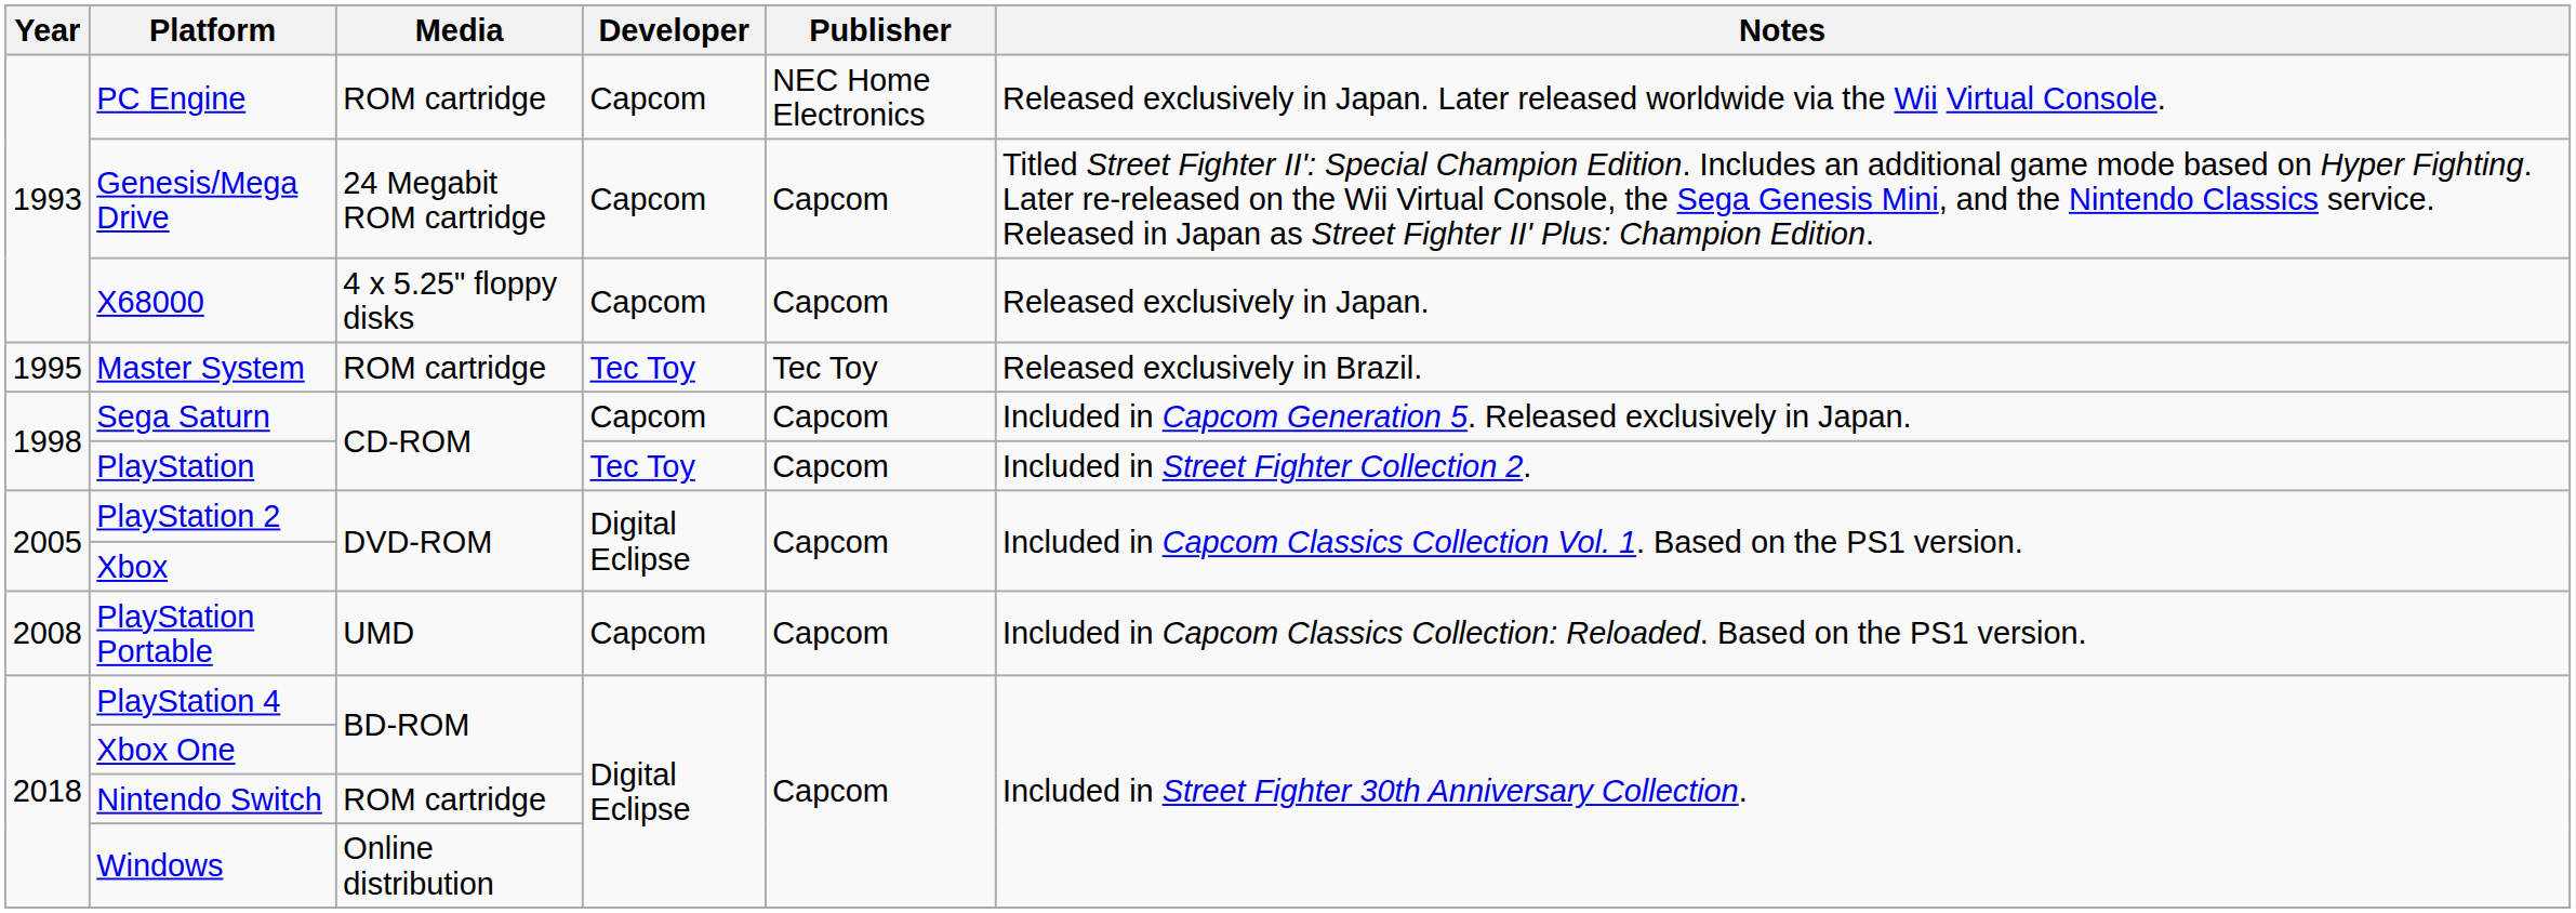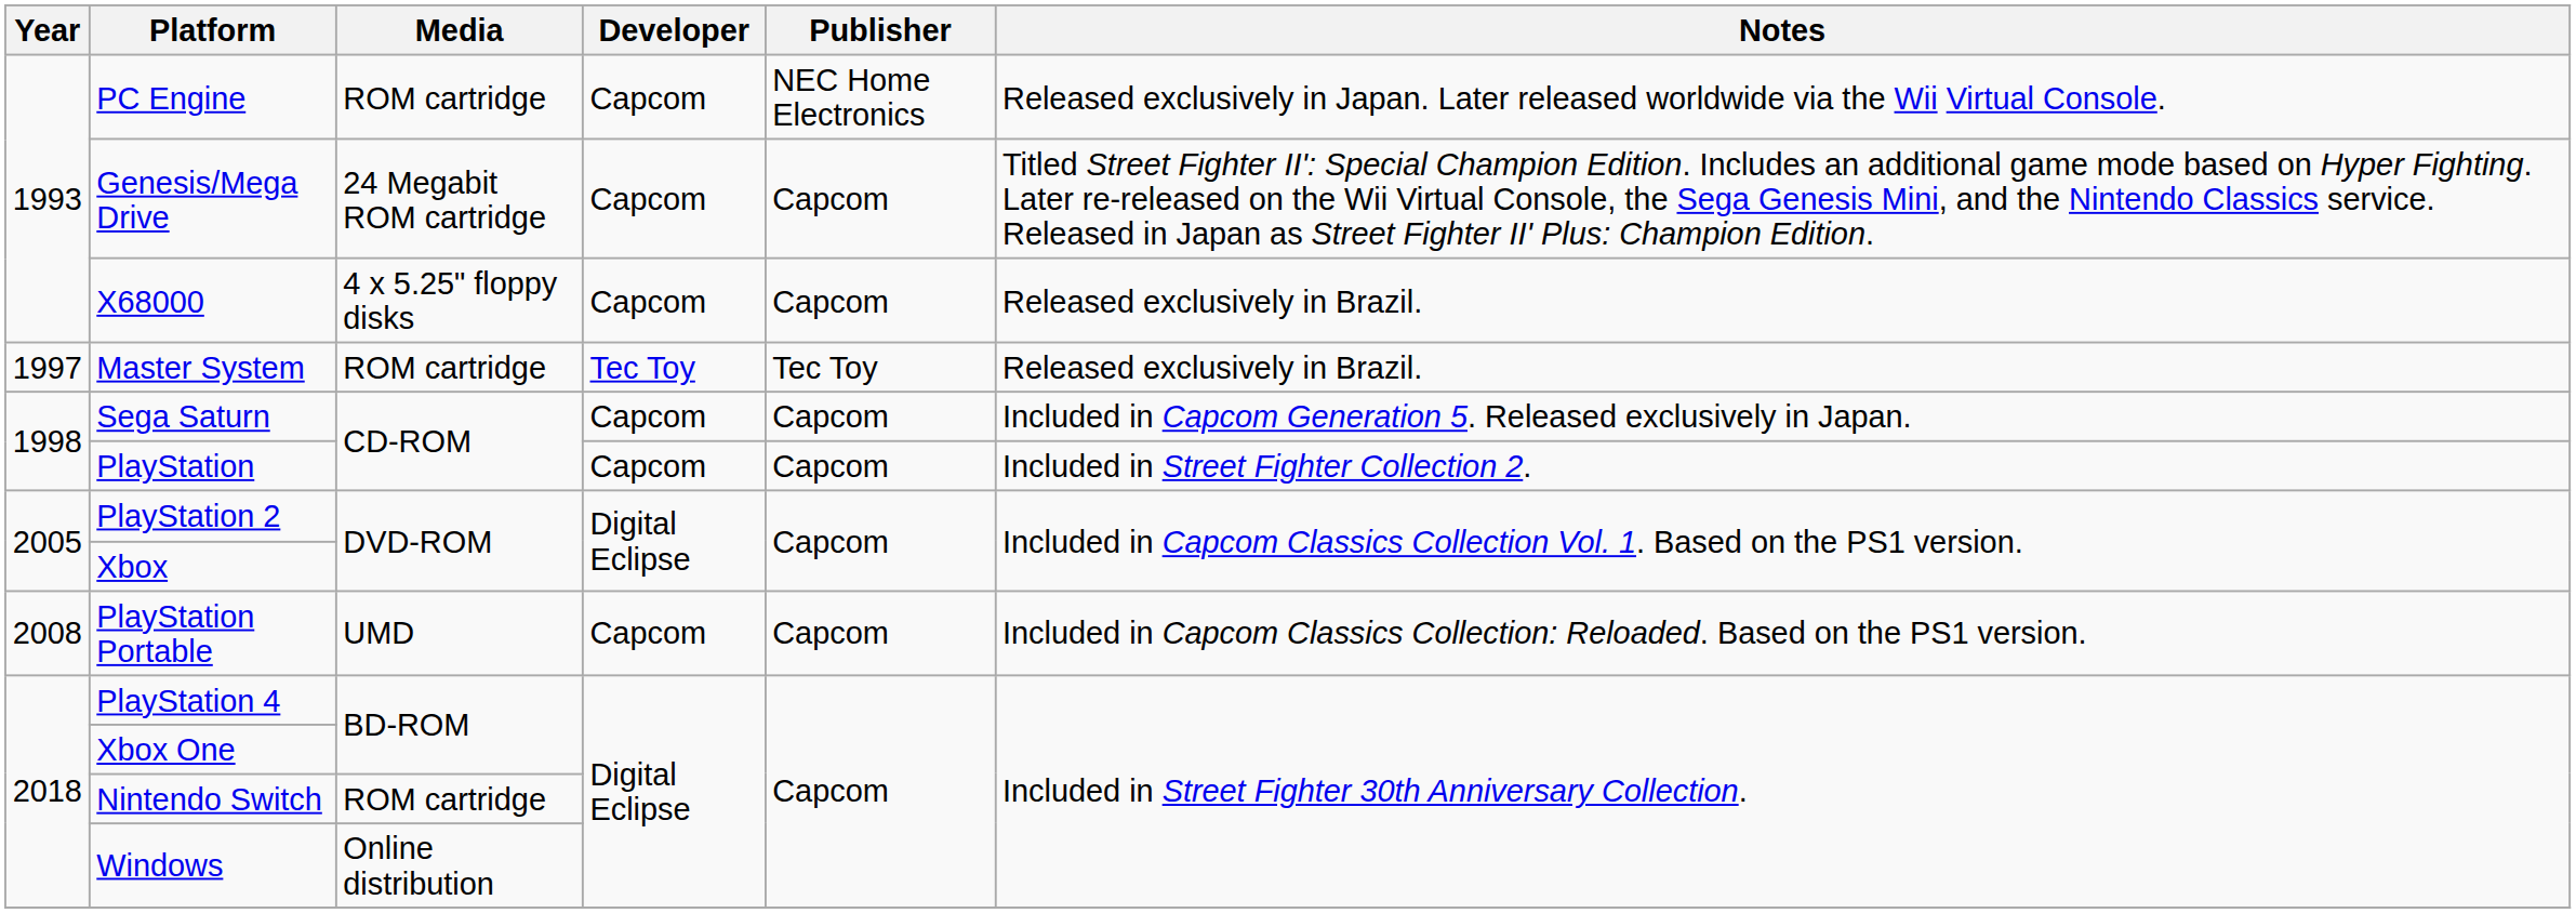 <table class="wikitable sortable" style="font-size:95%;">
 <tr>
 <th>Year</th>
 <th>Platform</th>
 <th>Media</th>
 <th>Developer</th>
 <th>Publisher</th>
 <th>Notes</th>
 </tr>
 <tr>
 <td rowspan="3">1993</td>
 <td><a href='#'>PC Engine</a></td>
 <td>ROM cartridge</td>
 <td>Capcom</td>
 <td>NEC Home Electronics</td>
 <td>Released exclusively in Japan. Later released worldwide via the <a href='#'>Wii</a> <a href='#'>Virtual Console</a>.</td>
 </tr>
 <tr>
 <td><a href='#'>Genesis/Mega Drive</a></td>
 <td>24 Megabit ROM cartridge</td>
 <td>Capcom</td>
 <td>Capcom</td>
 <td>Titled <em>Street Fighter II': Special Champion Edition</em>. Includes an additional game mode based on <em>Hyper Fighting</em>. Later re-released on the Wii Virtual Console, the <a href='#'>Sega Genesis Mini</a>, and the <a href='#'>Nintendo Classics</a> service. Released in Japan as <em>Street Fighter II' Plus: Champion Edition</em>.</td>
 </tr>
 <tr>
 <td><a href='#'>X68000</a></td>
 <td>4 x 5.25" floppy disks</td>
 <td>Capcom</td>
 <td>Capcom</td>
-<td>Released exclusively in Japan.</td>
+<td>Released exclusively in Brazil.</td>
 </tr>
 <tr>
-<td>1995</td>
+<td>1997</td>
 <td><a href='#'>Master System</a></td>
 <td>ROM cartridge</td>
 <td><a href='#'>Tec Toy</a></td>
 <td>Tec Toy</td>
 <td>Released exclusively in Brazil.</td>
 </tr>
 <tr>
 <td rowspan="2">1998</td>
 <td><a href='#'>Sega Saturn</a></td>
 <td rowspan="2">CD-ROM</td>
 <td>Capcom</td>
 <td>Capcom</td>
 <td>Included in <em><a href='#'>Capcom Generation 5</a></em>. Released exclusively in Japan.</td>
 </tr>
 <tr>
 <td><a href='#'>PlayStation</a></td>
-<td><a href='#'>Tec Toy</a></td>
+<td>Capcom</td>
 <td>Capcom</td>
 <td>Included in <em><a href='#'>Street Fighter Collection 2</a></em>.</td>
 </tr>
 <tr>
 <td rowspan="2">2005</td>
 <td><a href='#'>PlayStation 2</a></td>
 <td rowspan="2">DVD-ROM</td>
 <td rowspan="2">Digital Eclipse</td>
 <td rowspan="2">Capcom</td>
 <td rowspan="2">Included in <em><a href='#'>Capcom Classics Collection Vol. 1</a></em>. Based on the PS1 version.</td>
 </tr>
 <tr>
 <td><a href='#'>Xbox</a></td>
 </tr>
 <tr>
 <td>2008</td>
 <td><a href='#'>PlayStation Portable</a></td>
 <td>UMD</td>
 <td>Capcom</td>
 <td>Capcom</td>
 <td>Included in <em>Capcom Classics Collection: Reloaded</em>. Based on the PS1 version.</td>
 </tr>
 <tr>
 <td rowspan=4>2018</td>
 <td><a href='#'>PlayStation 4</a></td>
 <td rowspan=2>BD-ROM</td>
 <td rowspan=4>Digital Eclipse</td>
 <td rowspan=4>Capcom</td>
 <td rowspan=4>Included in <em><a href='#'>Street Fighter 30th Anniversary Collection</a></em>.</td>
 </tr>
 <tr>
 <td><a href='#'>Xbox One</a></td>
 </tr>
 <tr>
 <td><a href='#'>Nintendo Switch</a></td>
 <td>ROM cartridge</td>
 </tr>
 <tr>
 <td><a href='#'>Windows</a></td>
 <td>Online distribution</td>
 </tr>
 <tr>
 </tr>
 </table>
